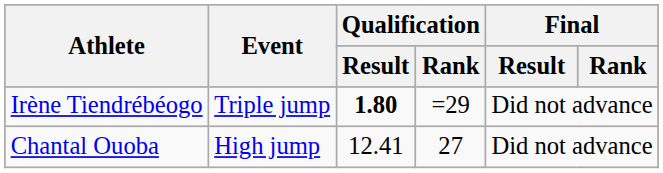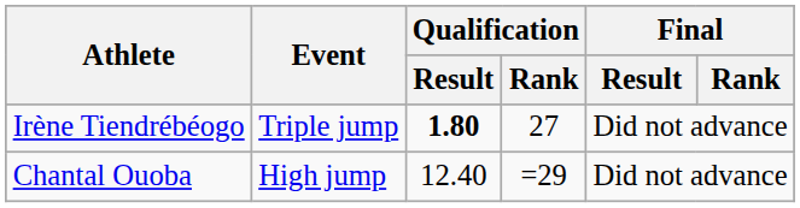 <table class=wikitable style=font-size:90%>
 <tr>
 <th rowspan=2>Athlete</th>
 <th rowspan=2>Event</th>
 <th colspan=2>Qualification</th>
 <th colspan=2>Final</th>
 </tr>
 <tr>
 <th>Result</th>
 <th>Rank</th>
 <th>Result</th>
 <th>Rank</th>
 </tr>
 <tr>
 <td><a href='#'>Irène Tiendrébéogo</a></td>
 <td><a href='#'>Triple jump</a></td>
 <td align=center><strong>1.80</strong></td>
-<td align=center>=29</td>
+<td align=center>27</td>
 <td align=center colspan=2>Did not advance</td>
 </tr>
 <tr>
 <td><a href='#'>Chantal Ouoba</a></td>
 <td><a href='#'>High jump</a></td>
-<td align=center>12.41</td>
-<td align=center>27</td>
+<td align=center>12.40</td>
+<td align=center>=29</td>
 <td align=center colspan=2>Did not advance</td>
 </tr>
 </table>
